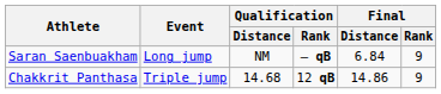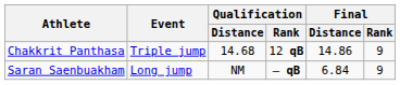 <table class="wikitable" style="font-size:90%">
 <tr>
 <th rowspan=2>Athlete</th>
 <th rowspan=2>Event</th>
 <th colspan=2>Qualification</th>
 <th colspan=2>Final</th>
 </tr>
 <tr style="font-size:95%">
 <th>Distance</th>
 <th>Rank</th>
 <th>Distance</th>
 <th>Rank</th>
 </tr>
 <tr align=center>
+<td align=left><a href='#'>Chakkrit Panthasa</a></td>
+<td align=left><a href='#'>Triple jump</a></td>
+<td>14.68</td>
+<td>12 <strong>qB</strong></td>
+<td>14.86</td>
+<td>9</td>
+</tr>
+<tr align=center>
 <td align=left><a href='#'>Saran Saenbuakham</a></td>
 <td align=left><a href='#'>Long jump</a></td>
 <td>NM</td>
 <td>— <strong>qB</strong></td>
 <td>6.84</td>
 <td>9</td>
 </tr>
-<tr align=center>
-<td align=left><a href='#'>Chakkrit Panthasa</a></td>
-<td align=left><a href='#'>Triple jump</a></td>
-<td>14.68</td>
-<td>12 <strong>qB</strong></td>
-<td>14.86</td>
-<td>9</td>
-</tr>
 </table>
